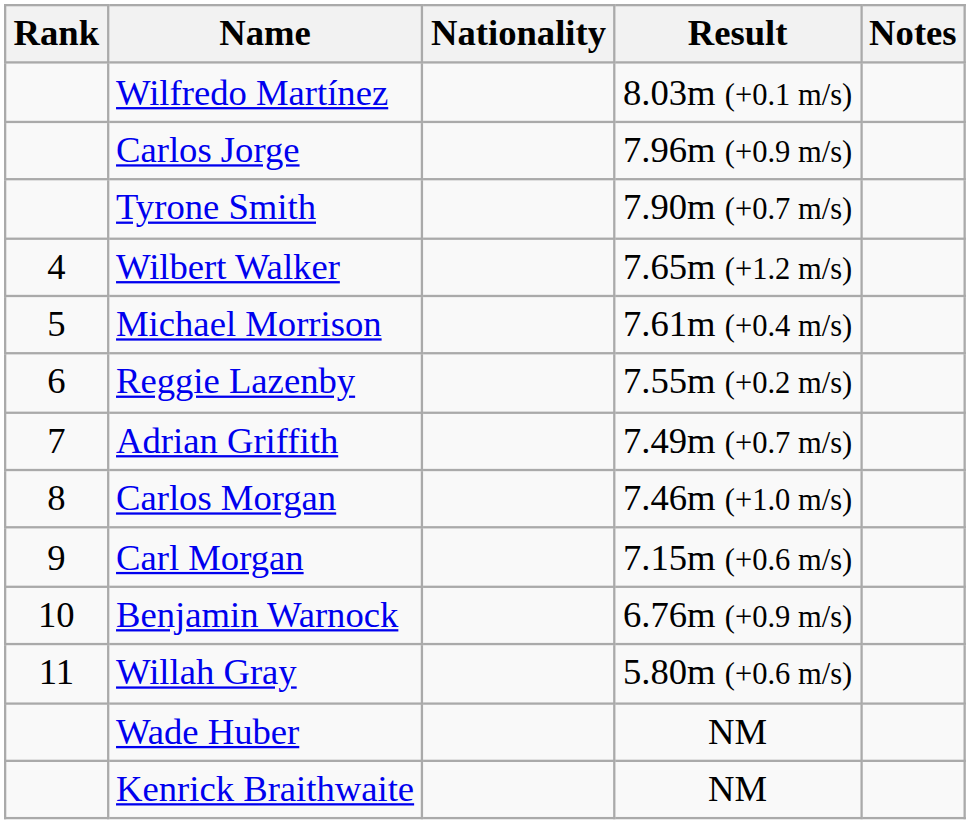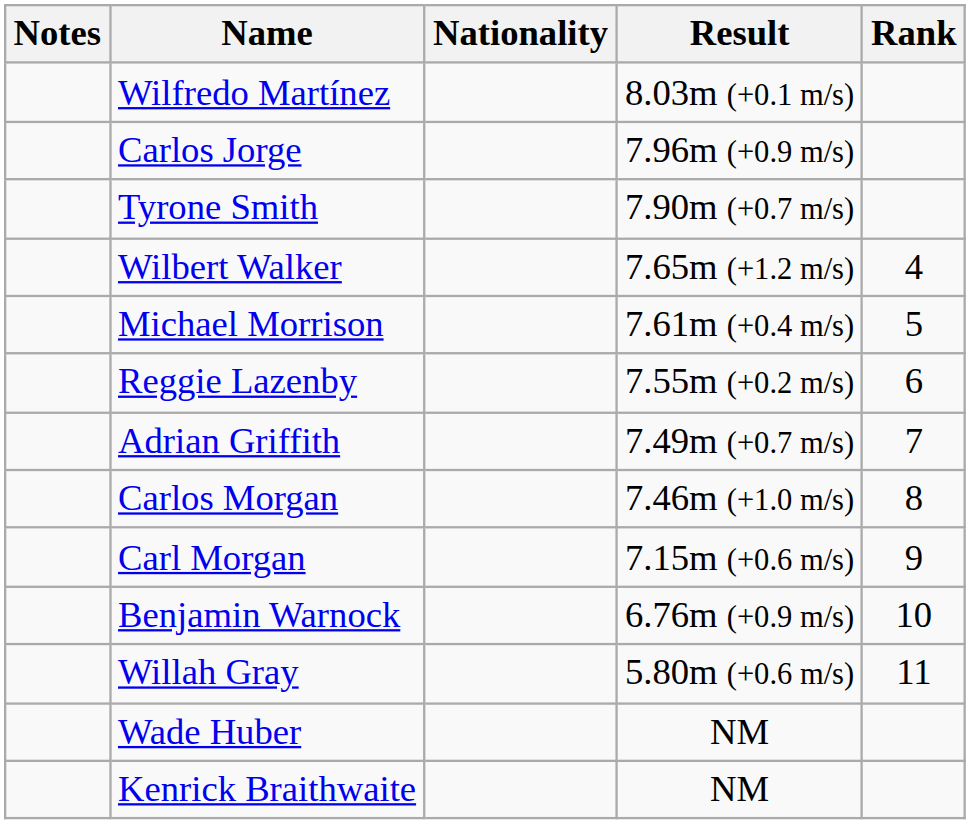 <table class="wikitable sortable" style="text-align:center">
 <tr>
-<th>Rank</th>
+<th>Notes</th>
 <th>Name</th>
 <th>Nationality</th>
 <th>Result</th>
-<th>Notes</th>
+<th>Rank</th>
 </tr>
 <tr>
-<td align=center></td>
+<td></td>
 <td align=left><a href='#'>Wilfredo Martínez</a></td>
 <td align=left></td>
 <td>8.03m <small>(+0.1 m/s)</small></td>
-<td></td>
+<td align=center></td>
 </tr>
 <tr>
-<td align=center></td>
+<td></td>
 <td align=left><a href='#'>Carlos Jorge</a></td>
 <td align=left></td>
 <td>7.96m <small>(+0.9 m/s)</small></td>
-<td></td>
+<td align=center></td>
 </tr>
 <tr>
-<td align=center></td>
+<td></td>
 <td align=left><a href='#'>Tyrone Smith</a></td>
 <td align=left></td>
 <td>7.90m <small>(+0.7 m/s)</small></td>
-<td></td>
+<td align=center></td>
 </tr>
 <tr>
-<td align=center>4</td>
+<td></td>
 <td align=left><a href='#'>Wilbert Walker</a></td>
 <td align=left></td>
 <td>7.65m <small>(+1.2 m/s)</small></td>
-<td></td>
+<td align=center>4</td>
 </tr>
 <tr>
-<td align=center>5</td>
+<td></td>
 <td align=left><a href='#'>Michael Morrison</a></td>
 <td align=left></td>
 <td>7.61m <small>(+0.4 m/s)</small></td>
-<td></td>
+<td align=center>5</td>
 </tr>
 <tr>
-<td align=center>6</td>
+<td></td>
 <td align=left><a href='#'>Reggie Lazenby</a></td>
 <td align=left></td>
 <td>7.55m <small>(+0.2 m/s)</small></td>
-<td></td>
+<td align=center>6</td>
 </tr>
 <tr>
-<td align=center>7</td>
+<td></td>
 <td align=left><a href='#'>Adrian Griffith</a></td>
 <td align=left></td>
 <td>7.49m <small>(+0.7 m/s)</small></td>
-<td></td>
+<td align=center>7</td>
 </tr>
 <tr>
-<td align=center>8</td>
+<td></td>
 <td align=left><a href='#'>Carlos Morgan</a></td>
 <td align=left></td>
 <td>7.46m <small>(+1.0 m/s)</small></td>
-<td></td>
+<td align=center>8</td>
 </tr>
 <tr>
-<td align=center>9</td>
+<td></td>
 <td align=left><a href='#'>Carl Morgan</a></td>
 <td align=left></td>
 <td>7.15m <small>(+0.6 m/s)</small></td>
-<td></td>
+<td align=center>9</td>
 </tr>
 <tr>
-<td align=center>10</td>
+<td></td>
 <td align=left><a href='#'>Benjamin Warnock</a></td>
 <td align=left></td>
 <td>6.76m <small>(+0.9 m/s)</small></td>
-<td></td>
+<td align=center>10</td>
 </tr>
 <tr>
-<td align=center>11</td>
+<td></td>
 <td align=left><a href='#'>Willah Gray</a></td>
 <td align=left></td>
 <td>5.80m <small>(+0.6 m/s)</small></td>
-<td></td>
+<td align=center>11</td>
 </tr>
 <tr>
-<td align=center></td>
+<td></td>
 <td align=left><a href='#'>Wade Huber</a></td>
 <td align=left></td>
 <td>NM</td>
-<td></td>
+<td align=center></td>
 </tr>
 <tr>
-<td align=center></td>
+<td></td>
 <td align=left><a href='#'>Kenrick Braithwaite</a></td>
 <td align=left></td>
 <td>NM</td>
-<td></td>
+<td align=center></td>
 </tr>
 </table>
